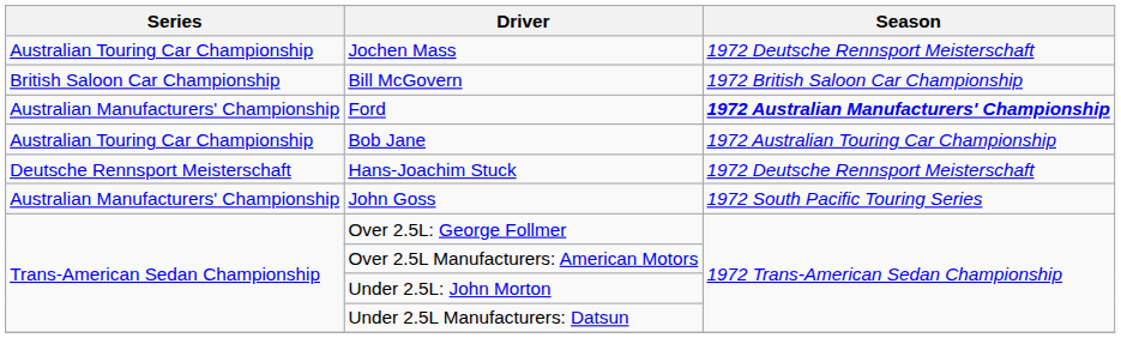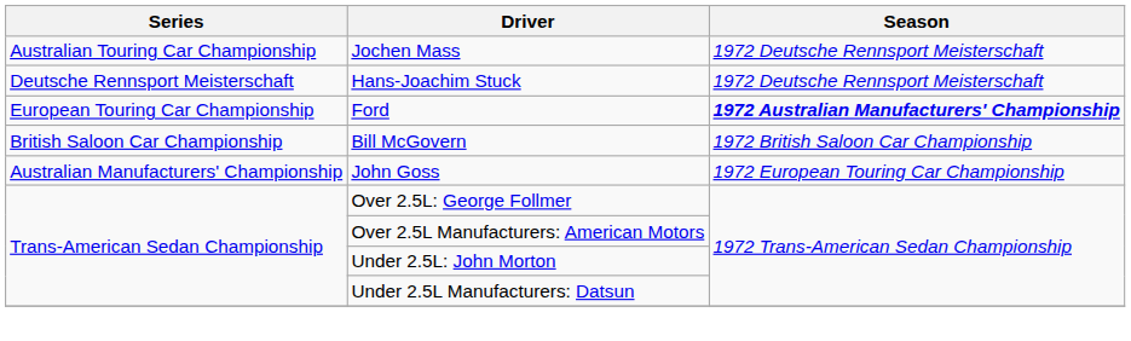 <table class="wikitable" style="font-size: 87%;">
 <tr>
 <th>Series</th>
 <th>Driver</th>
 <th>Season</th>
 </tr>
 <tr>
 <td><a href='#'>Australian Touring Car Championship</a></td>
 <td> <a href='#'>Jochen Mass</a></td>
 <td><em><a href='#'>1972 Deutsche Rennsport Meisterschaft</a></em></td>
 </tr>
 <tr>
+<td><a href='#'>Deutsche Rennsport Meisterschaft</a></td>
+<td> <a href='#'>Hans-Joachim Stuck</a></td>
+<td><em><a href='#'>1972 Deutsche Rennsport Meisterschaft</a></em></td>
+</tr>
+<tr>
+<td><a href='#'>European Touring Car Championship</a></td>
+<td> <a href='#'>Ford</a></td>
+<td><strong><em><a href='#'>1972 Australian Manufacturers' Championship</a></em></strong></td>
+</tr>
+<tr>
 <td><a href='#'>British Saloon Car Championship</a></td>
 <td> <a href='#'>Bill McGovern</a></td>
 <td><em><a href='#'>1972 British Saloon Car Championship</a></em></td>
 </tr>
 <tr>
 <td><a href='#'>Australian Manufacturers' Championship</a></td>
-<td> <a href='#'>Ford</a></td>
-<td><strong><em><a href='#'>1972 Australian Manufacturers' Championship</a></em></strong></td>
-</tr>
-<tr>
-<td><a href='#'>Australian Touring Car Championship</a></td>
-<td> <a href='#'>Bob Jane</a></td>
-<td><em><a href='#'>1972 Australian Touring Car Championship</a></em></td>
-</tr>
-<tr>
-<td><a href='#'>Deutsche Rennsport Meisterschaft</a></td>
-<td> <a href='#'>Hans-Joachim Stuck</a></td>
-<td><em><a href='#'>1972 Deutsche Rennsport Meisterschaft</a></em></td>
-</tr>
-<tr>
-<td><a href='#'>Australian Manufacturers' Championship</a></td>
 <td> <a href='#'>John Goss</a></td>
-<td><em><a href='#'>1972 South Pacific Touring Series</a></em></td>
+<td><em><a href='#'>1972 European Touring Car Championship</a></em></td>
 </tr>
 <tr>
 <td rowspan=4><a href='#'>Trans-American Sedan Championship</a></td>
 <td>Over 2.5L:  <a href='#'>George Follmer</a></td>
 <td rowspan=4><em><a href='#'>1972 Trans-American Sedan Championship</a></em></td>
 </tr>
 <tr>
 <td>Over 2.5L Manufacturers:  <a href='#'>American Motors</a></td>
 </tr>
 <tr>
 <td>Under 2.5L:  <a href='#'>John Morton</a></td>
 </tr>
 <tr>
 <td>Under 2.5L Manufacturers:  <a href='#'>Datsun</a></td>
 </tr>
 <tr>
 </tr>
 </table>
